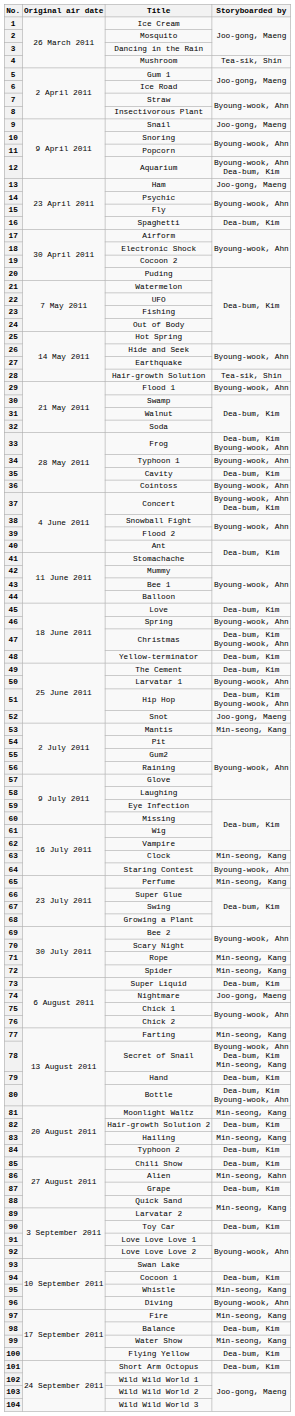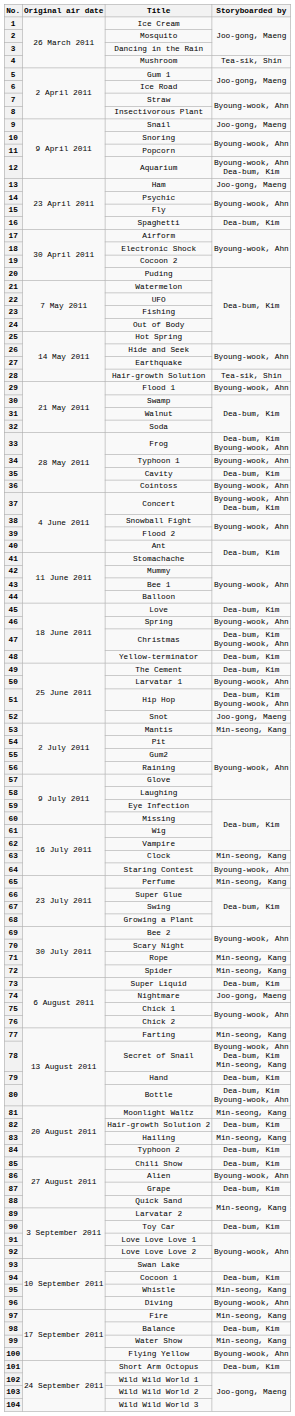 <table class="wikitable" style="text-align:center">
 <tr>
 <th>No.</th>
 <th>Original air date</th>
 <th>Title</th>
 <th>Storyboarded by</th>
 </tr>
 <tr Short summary - Red and Yellow fight over an ice-cream that falls down the grate.>
 <th>1</th>
 <td rowspan="4">26 March 2011</td>
 <td>Ice Cream</td>
 <td rowspan="3">Joo-gong, Maeng</td>
 </tr>
 <tr>
 <th>2</th>
 <td>Mosquito</td>
 </tr>
 <tr Short summary When the mosquito enters the storm drain, Red and Yellow's blood is drunk by it.>
 <th>3</th>
 <td>Dancing in the Rain</td>
 </tr>
 <tr>
 <th>4</th>
 <td>Mushroom</td>
 <td>Tea-sik, Shin</td>
 </tr>
 <tr>
 <th>5</th>
 <td rowspan="4">2 April 2011</td>
 <td>Gum 1</td>
 <td rowspan="2">Joo-gong, Maeng</td>
 </tr>
 <tr>
 <th>6</th>
 <td>Ice Road</td>
 </tr>
 <tr>
 <th>7</th>
 <td>Straw</td>
 <td rowspan="2">Byoung-wook, Ahn</td>
 </tr>
 <tr>
 <th>8</th>
 <td>Insectivorous Plant</td>
 </tr>
 <tr>
 <th>9</th>
 <td rowspan="4">9 April 2011</td>
 <td>Snail</td>
 <td>Joo-gong, Maeng</td>
 </tr>
 <tr>
 <th>10</th>
 <td>Snoring</td>
 <td rowspan="2">Byoung-wook, Ahn</td>
 </tr>
 <tr>
 <th>11</th>
 <td>Popcorn</td>
 </tr>
 <tr>
 <th>12</th>
 <td>Aquarium</td>
 <td>Byoung-wook, Ahn<br>Dea-bum, Kim</td>
 </tr>
 <tr>
 <th>13</th>
 <td rowspan="4">23 April 2011</td>
 <td>Ham</td>
 <td>Joo-gong, Maeng</td>
 </tr>
 <tr>
 <th>14</th>
 <td>Psychic</td>
 <td rowspan="2">Byoung-wook, Ahn</td>
 </tr>
 <tr>
 <th>15</th>
 <td>Fly</td>
 </tr>
 <tr>
 <th>16</th>
 <td>Spaghetti</td>
 <td>Dea-bum, Kim</td>
 </tr>
 <tr>
 <th>17</th>
 <td rowspan="4">30 April 2011</td>
 <td>Airform</td>
 <td rowspan="3">Byoung-wook, Ahn</td>
 </tr>
 <tr>
 <th>18</th>
 <td>Electronic Shock</td>
 </tr>
 <tr>
 <th>19</th>
 <td>Cocoon 2</td>
 </tr>
 <tr>
 <th>20</th>
 <td>Puding</td>
 <td rowspan="6">Dea-bum, Kim</td>
 </tr>
 <tr>
 <th>21</th>
 <td rowspan="4">7 May 2011</td>
 <td>Watermelon</td>
 </tr>
 <tr>
 <th>22</th>
 <td>UFO</td>
 </tr>
 <tr>
 <th>23</th>
 <td>Fishing</td>
 </tr>
 <tr>
 <th>24</th>
 <td>Out of Body</td>
 </tr>
 <tr>
 <th>25</th>
 <td rowspan="4">14 May 2011</td>
 <td>Hot Spring</td>
 </tr>
 <tr>
 <th>26</th>
 <td>Hide and Seek</td>
 <td rowspan="2">Byoung-wook, Ahn</td>
 </tr>
 <tr>
 <th>27</th>
 <td>Earthquake</td>
 </tr>
 <tr>
 <th>28</th>
 <td>Hair-growth Solution</td>
 <td>Tea-sik, Shin</td>
 </tr>
 <tr>
 <th>29</th>
 <td rowspan="4">21 May 2011</td>
 <td>Flood 1</td>
 <td>Byoung-wook, Ahn</td>
 </tr>
 <tr>
 <th>30</th>
 <td>Swamp</td>
 <td rowspan="3">Dea-bum, Kim</td>
 </tr>
 <tr>
 <th>31</th>
 <td>Walnut</td>
 </tr>
 <tr>
 <th>32</th>
 <td>Soda</td>
 </tr>
 <tr>
 <th>33</th>
 <td rowspan="4">28 May 2011</td>
 <td>Frog</td>
 <td>Dea-bum, Kim<br>Byoung-wook, Ahn</td>
 </tr>
 <tr>
 <th>34</th>
 <td>Typhoon 1</td>
 <td>Byoung-wook, Ahn</td>
 </tr>
 <tr>
 <th>35</th>
 <td>Cavity</td>
 <td>Dea-bum, Kim</td>
 </tr>
 <tr>
 <th>36</th>
 <td>Cointoss</td>
 <td>Byoung-wook, Ahn</td>
 </tr>
 <tr>
 <th>37</th>
 <td rowspan="4">4 June 2011</td>
 <td>Concert</td>
 <td>Byoung-wook, Ahn<br>Dea-bum, Kim</td>
 </tr>
 <tr>
 <th>38</th>
 <td>Snowball Fight</td>
 <td rowspan="2">Byoung-wook, Ahn</td>
 </tr>
 <tr>
 <th>39</th>
 <td>Flood 2</td>
 </tr>
 <tr>
 <th>40</th>
 <td>Ant</td>
 <td rowspan="2">Dea-bum, Kim</td>
 </tr>
 <tr>
 <th>41</th>
 <td rowspan="4">11 June 2011</td>
 <td>Stomachache</td>
 </tr>
 <tr>
 <th>42</th>
 <td>Mummy</td>
 <td rowspan="3">Byoung-wook, Ahn</td>
 </tr>
 <tr>
 <th>43</th>
 <td>Bee 1</td>
 </tr>
 <tr>
 <th>44</th>
 <td>Balloon</td>
 </tr>
 <tr>
 <th>45</th>
 <td rowspan="4">18 June 2011</td>
 <td>Love</td>
 <td>Dea-bum, Kim</td>
 </tr>
 <tr>
 <th>46</th>
 <td>Spring</td>
 <td>Byoung-wook, Ahn</td>
 </tr>
 <tr>
 <th>47</th>
 <td>Christmas</td>
 <td>Dea-bum, Kim<br>Byoung-wook, Ahn</td>
 </tr>
 <tr>
 <th>48</th>
 <td>Yellow-terminator</td>
 <td>Dea-bum, Kim</td>
 </tr>
 <tr>
 <th>49</th>
 <td rowspan="4">25 June 2011</td>
 <td>The Cement</td>
 <td>Dea-bum, Kim</td>
 </tr>
 <tr>
 <th>50</th>
 <td>Larvatar 1</td>
 <td>Byoung-wook, Ahn</td>
 </tr>
 <tr>
 <th>51</th>
 <td>Hip Hop</td>
 <td>Dea-bum, Kim<br>Byoung-wook, Ahn</td>
 </tr>
 <tr>
 <th>52</th>
 <td>Snot</td>
 <td>Joo-gong, Maeng</td>
 </tr>
 <tr>
 <th>53</th>
 <td rowspan="4">2 July 2011</td>
 <td>Mantis</td>
 <td>Min-seong, Kang</td>
 </tr>
 <tr>
 <th>54</th>
 <td>Pit</td>
 <td rowspan="5">Byoung-wook, Ahn</td>
 </tr>
 <tr>
 <th>55</th>
 <td>Gum2</td>
 </tr>
 <tr>
 <th>56</th>
 <td>Raining</td>
 </tr>
 <tr>
 <th>57</th>
 <td rowspan="4">9 July 2011</td>
 <td>Glove</td>
 </tr>
 <tr>
 <th>58</th>
 <td>Laughing</td>
 </tr>
 <tr>
 <th>59</th>
 <td>Eye Infection</td>
 <td rowspan="4">Dea-bum, Kim</td>
 </tr>
 <tr>
 <th>60</th>
 <td>Missing</td>
 </tr>
 <tr>
 <th>61</th>
 <td rowspan="4">16 July 2011</td>
 <td>Wig</td>
 </tr>
 <tr>
 <th>62</th>
 <td>Vampire</td>
 </tr>
 <tr>
 <th>63</th>
 <td>Clock</td>
 <td>Min-seong, Kang</td>
 </tr>
 <tr>
 <th>64</th>
 <td>Staring Contest</td>
 <td>Byoung-wook, Ahn</td>
 </tr>
 <tr>
 <th>65</th>
 <td rowspan="4">23 July 2011</td>
 <td>Perfume</td>
 <td>Min-seong, Kang</td>
 </tr>
 <tr>
 <th>66</th>
 <td>Super Glue</td>
 <td rowspan="3">Dea-bum, Kim</td>
 </tr>
 <tr>
 <th>67</th>
 <td>Swing</td>
 </tr>
 <tr>
 <th>68</th>
 <td>Growing a Plant</td>
 </tr>
 <tr>
 <th>69</th>
 <td rowspan="4">30 July 2011</td>
 <td>Bee 2</td>
 <td rowspan="2">Byoung-wook, Ahn</td>
 </tr>
 <tr>
 <th>70</th>
 <td>Scary Night</td>
 </tr>
 <tr>
 <th>71</th>
 <td>Rope</td>
 <td>Min-seong, Kang</td>
 </tr>
 <tr>
 <th>72</th>
 <td>Spider</td>
 <td>Min-seong, Kang</td>
 </tr>
 <tr>
 <th>73</th>
 <td rowspan="4">6 August 2011</td>
 <td>Super Liquid</td>
 <td>Dea-bum, Kim</td>
 </tr>
 <tr>
 <th>74</th>
 <td>Nightmare</td>
 <td>Joo-gong, Maeng</td>
 </tr>
 <tr>
 <th>75</th>
 <td>Chick 1</td>
 <td rowspan="2">Byoung-wook, Ahn</td>
 </tr>
 <tr>
 <th>76</th>
 <td>Chick 2</td>
 </tr>
 <tr>
 <th>77</th>
 <td rowspan="4">13 August 2011</td>
 <td>Farting</td>
 <td>Min-seong, Kang</td>
 </tr>
 <tr>
 <th>78</th>
 <td>Secret of Snail</td>
 <td>Byoung-wook, Ahn<br>Dea-bum, Kim<br>Min-seong, Kang</td>
 </tr>
 <tr>
 <th>79</th>
 <td>Hand</td>
 <td>Dea-bum, Kim</td>
 </tr>
 <tr>
 <th>80</th>
 <td>Bottle</td>
 <td>Dea-bum, Kim<br>Byoung-wook, Ahn</td>
 </tr>
 <tr>
 <th>81</th>
 <td rowspan="4">20 August 2011</td>
 <td>Moonlight Waltz</td>
 <td>Min-seong, Kang</td>
 </tr>
 <tr>
 <th>82</th>
 <td>Hair-growth Solution 2</td>
 <td>Dea-bum, Kim</td>
 </tr>
 <tr>
 <th>83</th>
 <td>Hailing</td>
 <td>Min-seong, Kang</td>
 </tr>
 <tr>
 <th>84</th>
 <td>Typhoon 2</td>
 <td>Dea-bum, Kim</td>
 </tr>
 <tr>
 <th>85</th>
 <td rowspan="4">27 August 2011</td>
 <td>Chili Show</td>
 <td>Dea-bum, Kim</td>
 </tr>
 <tr>
 <th>86</th>
 <td>Alien</td>
-<td>Min-seong, Kahn</td>
+<td>Byoung-wook, Ahn</td>
 </tr>
 <tr>
 <th>87</th>
 <td>Grape</td>
 <td>Dea-bum, Kim</td>
 </tr>
 <tr>
 <th>88</th>
 <td>Quick Sand</td>
 <td rowspan="2">Min-seong, Kang</td>
 </tr>
 <tr>
 <th>89</th>
 <td rowspan="4">3 September 2011</td>
 <td>Larvatar 2</td>
 </tr>
 <tr>
 <th>90</th>
 <td>Toy Car</td>
 <td>Dea-bum, Kim</td>
 </tr>
 <tr>
 <th>91</th>
 <td>Love Love Love 1</td>
 <td rowspan="3">Byoung-wook, Ahn</td>
 </tr>
 <tr>
 <th>92</th>
 <td>Love Love Love 2</td>
 </tr>
 <tr>
 <th>93</th>
 <td rowspan="4">10 September 2011</td>
 <td>Swan Lake</td>
 </tr>
 <tr>
 <th>94</th>
 <td>Cocoon 1</td>
 <td>Dea-bum, Kim</td>
 </tr>
 <tr>
 <th>95</th>
 <td>Whistle</td>
 <td>Min-seong, Kang</td>
 </tr>
 <tr>
 <th>96</th>
 <td>Diving</td>
 <td>Byoung-wook, Ahn</td>
 </tr>
 <tr>
 <th>97</th>
 <td rowspan="4">17 September 2011</td>
 <td>Fire</td>
 <td>Min-seong, Kang</td>
 </tr>
 <tr>
 <th>98</th>
 <td>Balance</td>
 <td>Dea-bum, Kim</td>
 </tr>
 <tr>
 <th>99</th>
 <td>Water Show</td>
 <td>Min-seong, Kang</td>
 </tr>
 <tr>
 <th>100</th>
 <td>Flying Yellow</td>
-<td>Dea-bum, Kim</td>
+<td>Byoung-wook, Ahn</td>
 </tr>
 <tr>
 <th>101</th>
 <td rowspan="4">24 September 2011</td>
 <td>Short Arm Octopus</td>
 <td>Dea-bum, Kim</td>
 </tr>
 <tr>
 <th>102</th>
 <td>Wild Wild World 1</td>
 <td rowspan="3">Joo-gong, Maeng</td>
 </tr>
 <tr>
 <th>103</th>
 <td>Wild Wild World 2</td>
 </tr>
 <tr>
 <th>104</th>
 <td>Wild Wild World 3</td>
 </tr>
 </table>
